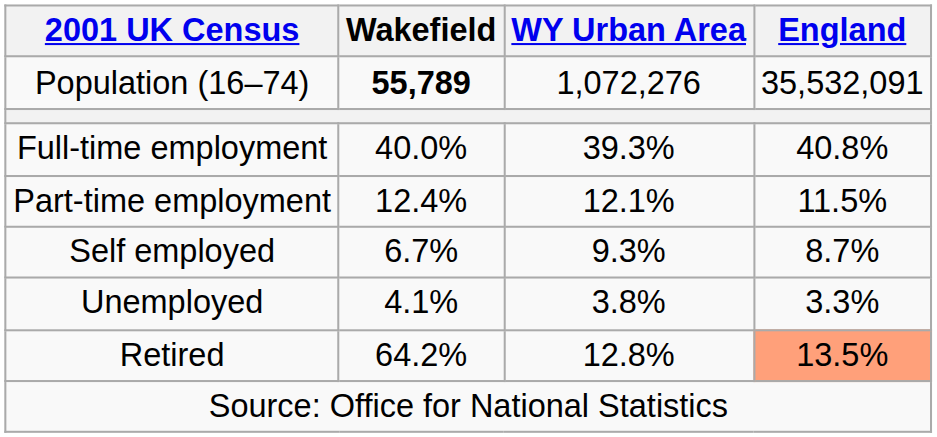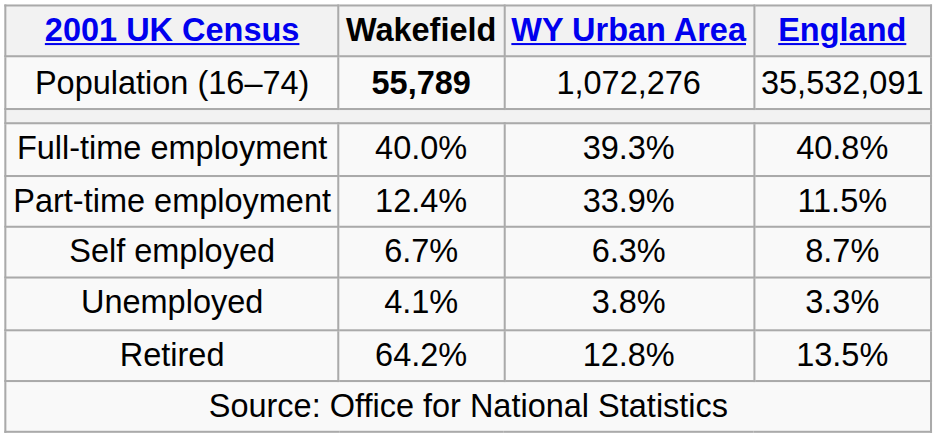 <table class="wikitable" id="toc" style="float: right; margin-left: 1em;   text-align:center" cellspacing="5">
 <tr>
 <th><a href='#'>2001 UK Census</a></th>
 <th>Wakefield</th>
 <th><a href='#'>WY Urban Area</a></th>
 <th><a href='#'>England</a></th>
 </tr>
 <tr>
 <td>Population (16–74)</td>
 <td><strong>55,789</strong></td>
 <td>1,072,276</td>
 <td>35,532,091</td>
 </tr>
 <tr>
 <th colspan="5"></th>
 </tr>
 <tr>
 <td>Full-time employment</td>
 <td>40.0%</td>
 <td>39.3%</td>
 <td>40.8%</td>
 </tr>
 <tr>
 <td>Part-time employment</td>
 <td>12.4%</td>
-<td>12.1%</td>
+<td>33.9%</td>
 <td>11.5%</td>
 </tr>
 <tr>
 <td>Self employed</td>
 <td>6.7%</td>
-<td>9.3%</td>
+<td>6.3%</td>
 <td>8.7%</td>
 </tr>
 <tr>
 <td>Unemployed</td>
 <td>4.1%</td>
 <td>3.8%</td>
 <td>3.3%</td>
 </tr>
 <tr>
 <td>Retired</td>
 <td>64.2%</td>
 <td>12.8%</td>
-<td style="background: lightsalmon;">13.5%</td>
+<td>13.5%</td>
 </tr>
 <tr>
 <td colspan="5">Source: Office for National Statistics</td>
 </tr>
 </table>
